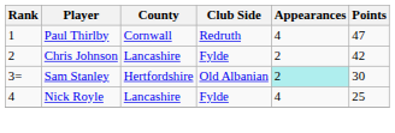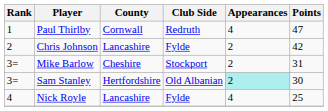 <table class="wikitable">
 <tr>
 <th>Rank</th>
 <th>Player</th>
 <th>County</th>
 <th>Club Side</th>
 <th>Appearances</th>
 <th>Points</th>
 </tr>
 <tr>
 <td>1</td>
 <td> <a href='#'>Paul Thirlby</a></td>
 <td><a href='#'>Cornwall</a></td>
 <td><a href='#'>Redruth</a></td>
 <td>4</td>
 <td>47</td>
 </tr>
 <tr>
 <td>2</td>
 <td> <a href='#'>Chris Johnson</a></td>
 <td><a href='#'>Lancashire</a></td>
 <td><a href='#'>Fylde</a></td>
 <td>2</td>
 <td>42</td>
 </tr>
 <tr>
 <td>3=</td>
+<td> <a href='#'>Mike Barlow</a></td>
+<td><a href='#'>Cheshire</a></td>
+<td><a href='#'>Stockport</a></td>
+<td>2</td>
+<td>31</td>
+</tr>
+<tr>
+<td>3=</td>
 <td> <a href='#'>Sam Stanley</a></td>
 <td><a href='#'>Hertfordshire</a></td>
 <td><a href='#'>Old Albanian</a></td>
 <td style="background: paleturquoise;">2</td>
 <td>30</td>
 </tr>
 <tr>
 <td>4</td>
 <td> <a href='#'>Nick Royle</a></td>
 <td><a href='#'>Lancashire</a></td>
 <td><a href='#'>Fylde</a></td>
 <td>4</td>
 <td>25</td>
 </tr>
 <tr>
 </tr>
 </table>
